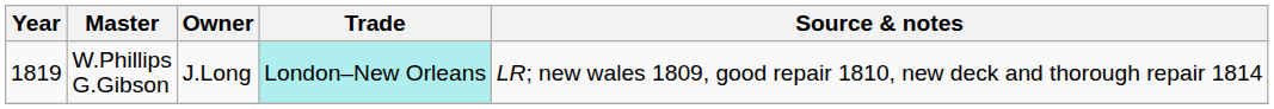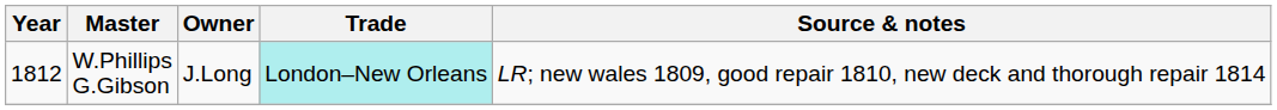 <table class=" wikitable">
 <tr>
 <th>Year</th>
 <th>Master</th>
 <th>Owner</th>
 <th>Trade</th>
 <th>Source & notes</th>
 </tr>
 <tr>
-<td>1819</td>
+<td>1812</td>
 <td>W.Phillips<br>G.Gibson</td>
 <td>J.Long</td>
 <td style="background: paleturquoise;">London–New Orleans</td>
 <td><em>LR</em>; new wales 1809, good repair 1810, new deck and thorough repair 1814</td>
 </tr>
 <tr>
 </tr>
 </table>
